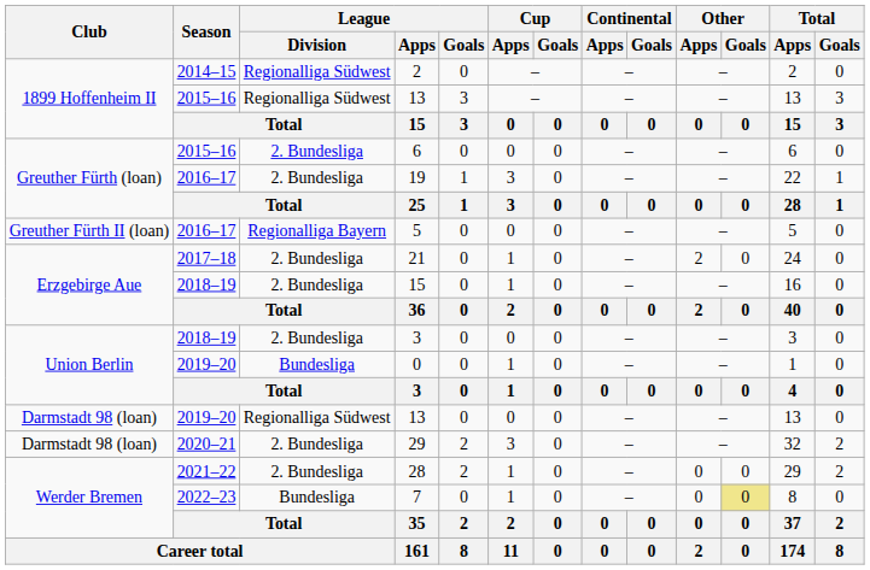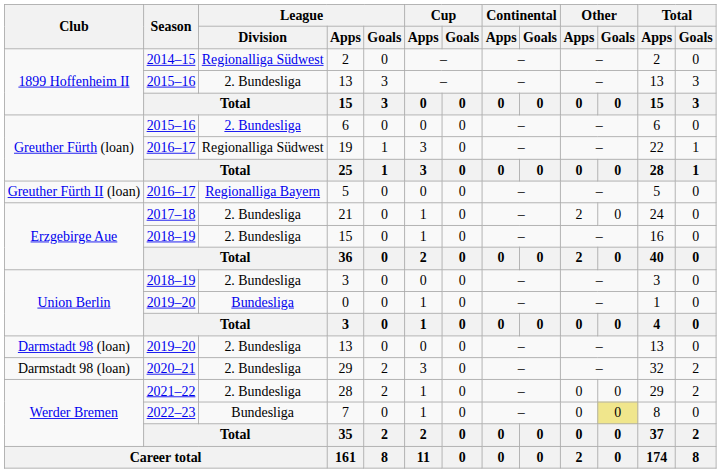 <table class="wikitable" style="text-align:center">
 <tr>
 <th rowspan="2">Club</th>
 <th rowspan="2">Season</th>
 <th colspan="3">League</th>
 <th colspan="2">Cup</th>
 <th colspan="2">Continental</th>
 <th colspan="2">Other</th>
 <th colspan="2">Total</th>
 </tr>
 <tr>
 <th>Division</th>
 <th>Apps</th>
 <th>Goals</th>
 <th>Apps</th>
 <th>Goals</th>
 <th>Apps</th>
 <th>Goals</th>
 <th>Apps</th>
 <th>Goals</th>
 <th>Apps</th>
 <th>Goals</th>
 </tr>
 <tr>
 <td rowspan="3"><a href='#'>1899 Hoffenheim II</a></td>
 <td><a href='#'>2014–15</a></td>
 <td><a href='#'>Regionalliga Südwest</a></td>
 <td>2</td>
 <td>0</td>
 <td colspan="2">–</td>
 <td colspan="2">–</td>
 <td colspan="2">–</td>
 <td>2</td>
 <td>0</td>
 </tr>
 <tr>
 <td><a href='#'>2015–16</a></td>
-<td>Regionalliga Südwest</td>
+<td>2. Bundesliga</td>
 <td>13</td>
 <td>3</td>
 <td colspan="2">–</td>
 <td colspan="2">–</td>
 <td colspan="2">–</td>
 <td>13</td>
 <td>3</td>
 </tr>
 <tr>
 <th colspan="2">Total</th>
 <th>15</th>
 <th>3</th>
 <th>0</th>
 <th>0</th>
 <th>0</th>
 <th>0</th>
 <th>0</th>
 <th>0</th>
 <th>15</th>
 <th>3</th>
 </tr>
 <tr>
 <td rowspan="3"><a href='#'>Greuther Fürth</a> (loan)</td>
 <td><a href='#'>2015–16</a></td>
 <td><a href='#'>2. Bundesliga</a></td>
 <td>6</td>
 <td>0</td>
 <td>0</td>
 <td>0</td>
 <td colspan="2">–</td>
 <td colspan="2">–</td>
 <td>6</td>
 <td>0</td>
 </tr>
 <tr>
 <td><a href='#'>2016–17</a></td>
-<td>2. Bundesliga</td>
+<td>Regionalliga Südwest</td>
 <td>19</td>
 <td>1</td>
 <td>3</td>
 <td>0</td>
 <td colspan="2">–</td>
 <td colspan="2">–</td>
 <td>22</td>
 <td>1</td>
 </tr>
 <tr>
 <th colspan="2">Total</th>
 <th>25</th>
 <th>1</th>
 <th>3</th>
 <th>0</th>
 <th>0</th>
 <th>0</th>
 <th>0</th>
 <th>0</th>
 <th>28</th>
 <th>1</th>
 </tr>
 <tr>
 <td><a href='#'>Greuther Fürth II</a> (loan)</td>
 <td><a href='#'>2016–17</a></td>
 <td><a href='#'>Regionalliga Bayern</a></td>
 <td>5</td>
 <td>0</td>
 <td>0</td>
 <td>0</td>
 <td colspan="2">–</td>
 <td colspan="2">–</td>
 <td>5</td>
 <td>0</td>
 </tr>
 <tr>
 <td rowspan="3"><a href='#'>Erzgebirge Aue</a></td>
 <td><a href='#'>2017–18</a></td>
 <td>2. Bundesliga</td>
 <td>21</td>
 <td>0</td>
 <td>1</td>
 <td>0</td>
 <td colspan="2">–</td>
 <td>2</td>
 <td>0</td>
 <td>24</td>
 <td>0</td>
 </tr>
 <tr>
 <td><a href='#'>2018–19</a></td>
 <td>2. Bundesliga</td>
 <td>15</td>
 <td>0</td>
 <td>1</td>
 <td>0</td>
 <td colspan="2">–</td>
 <td colspan="2">–</td>
 <td>16</td>
 <td>0</td>
 </tr>
 <tr>
 <th colspan="2">Total</th>
 <th>36</th>
 <th>0</th>
 <th>2</th>
 <th>0</th>
 <th>0</th>
 <th>0</th>
 <th>2</th>
 <th>0</th>
 <th>40</th>
 <th>0</th>
 </tr>
 <tr>
 <td rowspan="3"><a href='#'>Union Berlin</a></td>
 <td><a href='#'>2018–19</a></td>
 <td>2. Bundesliga</td>
 <td>3</td>
 <td>0</td>
 <td>0</td>
 <td>0</td>
 <td colspan="2">–</td>
 <td colspan="2">–</td>
 <td>3</td>
 <td>0</td>
 </tr>
 <tr>
 <td><a href='#'>2019–20</a></td>
 <td><a href='#'>Bundesliga</a></td>
 <td>0</td>
 <td>0</td>
 <td>1</td>
 <td>0</td>
 <td colspan="2">–</td>
 <td colspan="2">–</td>
 <td>1</td>
 <td>0</td>
 </tr>
 <tr>
 <th colspan="2">Total</th>
 <th>3</th>
 <th>0</th>
 <th>1</th>
 <th>0</th>
 <th>0</th>
 <th>0</th>
 <th>0</th>
 <th>0</th>
 <th>4</th>
 <th>0</th>
 </tr>
 <tr>
 <td><a href='#'>Darmstadt 98</a> (loan)</td>
 <td><a href='#'>2019–20</a></td>
-<td>Regionalliga Südwest</td>
+<td>2. Bundesliga</td>
 <td>13</td>
 <td>0</td>
 <td>0</td>
 <td>0</td>
 <td colspan="2">–</td>
 <td colspan="2">–</td>
 <td>13</td>
 <td>0</td>
 </tr>
 <tr>
 <td>Darmstadt 98 (loan)</td>
 <td><a href='#'>2020–21</a></td>
 <td>2. Bundesliga</td>
 <td>29</td>
 <td>2</td>
 <td>3</td>
 <td>0</td>
 <td colspan="2">–</td>
 <td colspan="2">–</td>
 <td>32</td>
 <td>2</td>
 </tr>
 <tr>
 <td rowspan="3"><a href='#'>Werder Bremen</a></td>
 <td><a href='#'>2021–22</a></td>
 <td>2. Bundesliga</td>
 <td>28</td>
 <td>2</td>
 <td>1</td>
 <td>0</td>
 <td colspan="2">–</td>
 <td>0</td>
 <td>0</td>
 <td>29</td>
 <td>2</td>
 </tr>
 <tr>
 <td><a href='#'>2022–23</a></td>
 <td>Bundesliga</td>
 <td>7</td>
 <td>0</td>
 <td>1</td>
 <td>0</td>
 <td colspan="2">–</td>
 <td>0</td>
 <td style="background: khaki;">0</td>
 <td>8</td>
 <td>0</td>
 </tr>
 <tr>
 <th colspan="2">Total</th>
 <th>35</th>
 <th>2</th>
 <th>2</th>
 <th>0</th>
 <th>0</th>
 <th>0</th>
 <th>0</th>
 <th>0</th>
 <th>37</th>
 <th>2</th>
 </tr>
 <tr>
 <th colspan="3">Career total</th>
 <th>161</th>
 <th>8</th>
 <th>11</th>
 <th>0</th>
 <th>0</th>
 <th>0</th>
 <th>2</th>
 <th>0</th>
 <th>174</th>
 <th>8</th>
 </tr>
 </table>
